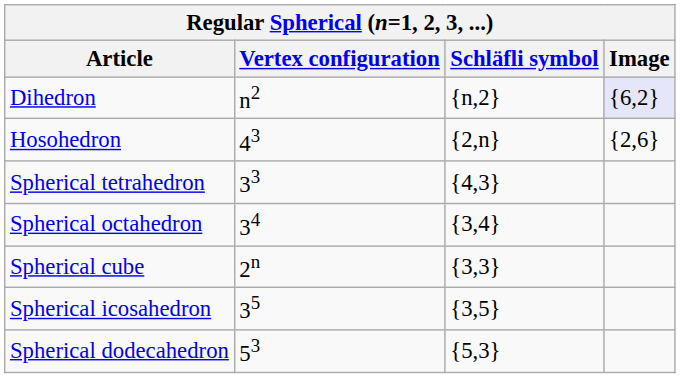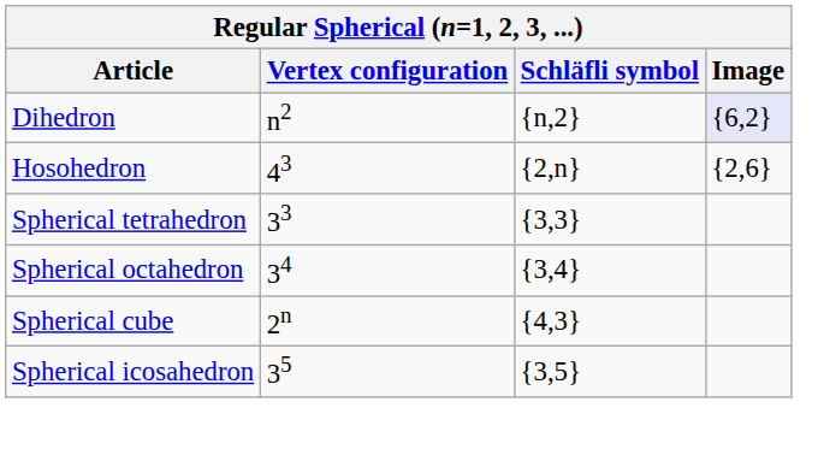 <table class="wikitable sortable">
 <tr>
 <th colspan="4">Regular <a href='#'>Spherical</a> (<em>n</em>=1, 2, 3, ...)</th>
 </tr>
 <tr>
 <th>Article</th>
 <th><a href='#'>Vertex configuration</a></th>
 <th><a href='#'>Schläfli symbol</a></th>
 <th>Image</th>
 </tr>
 <tr>
 <td><a href='#'>Dihedron</a></td>
 <td>n<sup>2</sup></td>
 <td>{n,2}</td>
 <td style="background: lavender;"> {6,2}</td>
 </tr>
 <tr>
 <td><a href='#'>Hosohedron</a></td>
 <td>4<sup>3</sup></td>
 <td>{2,n}</td>
 <td> {2,6}</td>
 </tr>
 <tr>
 <td><a href='#'>Spherical tetrahedron</a></td>
 <td>3<sup>3</sup></td>
-<td>{4,3}</td>
+<td>{3,3}</td>
 <td></td>
 </tr>
 <tr>
 <td><a href='#'>Spherical octahedron</a></td>
 <td>3<sup>4</sup></td>
 <td>{3,4}</td>
 <td></td>
 </tr>
 <tr>
 <td><a href='#'>Spherical cube</a></td>
 <td>2<sup>n</sup></td>
-<td>{3,3}</td>
+<td>{4,3}</td>
 <td></td>
 </tr>
 <tr>
 <td><a href='#'>Spherical icosahedron</a></td>
 <td>3<sup>5</sup></td>
 <td>{3,5}</td>
 <td></td>
 </tr>
-<tr>
-<td><a href='#'>Spherical dodecahedron</a></td>
-<td>5<sup>3</sup></td>
-<td>{5,3}</td>
-<td></td>
-</tr>
 </table>
